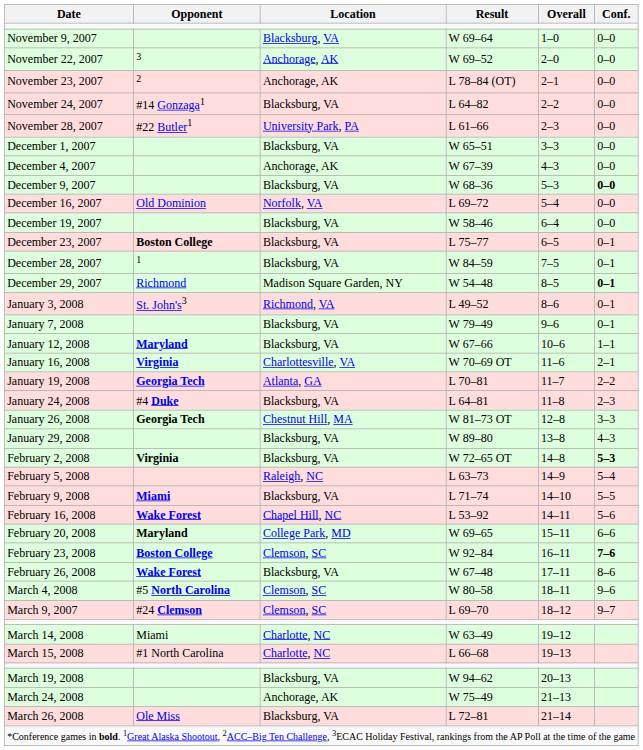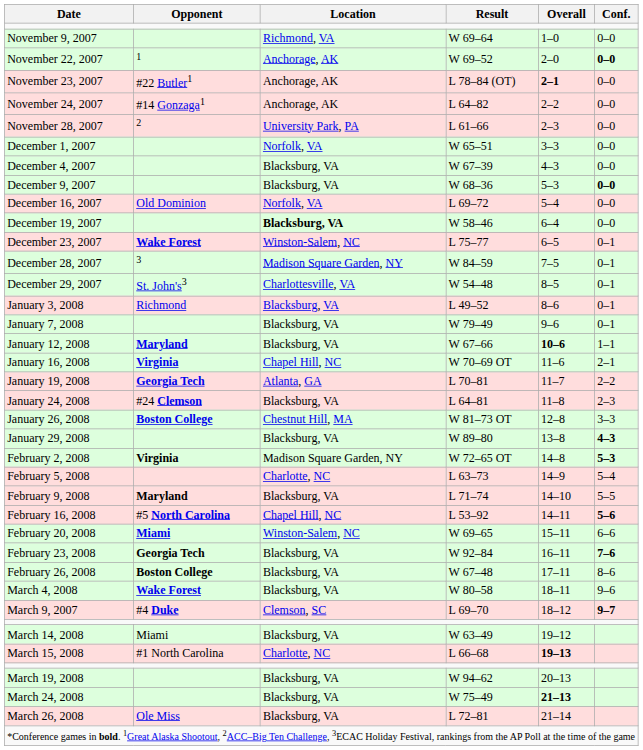 <table class="wikitable">
 <tr>
 <th>Date</th>
 <th>Opponent</th>
 <th>Location</th>
 <th>Result</th>
 <th>Overall</th>
 <th>Conf.</th>
 </tr>
 <tr>
 <td colspan="7"></td>
 </tr>
 <tr style="background: #ddffdd;">
 <td>November 9, 2007</td>
 <td></td>
-<td><a href='#'>Blacksburg</a>, <a href='#'>VA</a></td>
+<td><a href='#'>Richmond</a>, <a href='#'>VA</a></td>
 <td>W 69–64</td>
 <td>1–0</td>
 <td>0–0</td>
 </tr>
 <tr style="background: #ddffdd;">
 <td>November 22, 2007</td>
-<td><sup>3</sup></td>
+<td><sup>1</sup></td>
 <td><a href='#'>Anchorage</a>, <a href='#'>AK</a></td>
 <td>W 69–52</td>
 <td>2–0</td>
-<td>0–0</td>
+<td><strong>0–0</strong></td>
 </tr>
 <tr style="background: #ffdddd;">
 <td>November 23, 2007</td>
-<td><sup>2</sup></td>
+<td>#22 <a href='#'>Butler</a><sup>1</sup></td>
 <td>Anchorage, AK</td>
 <td>L 78–84 (OT)</td>
-<td>2–1</td>
+<td><strong>2–1</strong></td>
 <td>0–0</td>
 </tr>
 <tr style="background: #ffdddd;">
 <td>November 24, 2007</td>
 <td>#14 <a href='#'>Gonzaga</a><sup>1</sup></td>
-<td>Blacksburg, VA</td>
+<td>Anchorage, AK</td>
 <td>L 64–82</td>
 <td>2–2</td>
 <td>0–0</td>
 </tr>
 <tr style="background: #ffdddd">
 <td>November 28, 2007</td>
-<td>#22 <a href='#'>Butler</a><sup>1</sup></td>
+<td><sup>2</sup></td>
 <td><a href='#'>University Park</a>, <a href='#'>PA</a></td>
 <td>L 61–66</td>
 <td>2–3</td>
 <td>0–0</td>
 </tr>
 <tr style="background: #ddffdd;">
 <td>December 1, 2007</td>
 <td></td>
-<td>Blacksburg, VA</td>
+<td><a href='#'>Norfolk</a>, <a href='#'>VA</a></td>
 <td>W 65–51</td>
 <td>3–3</td>
 <td>0–0</td>
 </tr>
 <tr style="background: #ddffdd;">
 <td>December 4, 2007</td>
 <td></td>
-<td>Anchorage, AK</td>
+<td>Blacksburg, VA</td>
 <td>W 67–39</td>
 <td>4–3</td>
 <td>0–0</td>
 </tr>
 <tr style="background: #ddffdd;">
 <td>December 9, 2007</td>
 <td></td>
 <td>Blacksburg, VA</td>
 <td>W 68–36</td>
 <td>5–3</td>
 <td><strong>0–0</strong></td>
 </tr>
 <tr style="background: #ffdddd">
 <td>December 16, 2007</td>
 <td><a href='#'>Old Dominion</a></td>
 <td><a href='#'>Norfolk</a>, <a href='#'>VA</a></td>
 <td>L 69–72</td>
 <td>5–4</td>
 <td>0–0</td>
 </tr>
 <tr style="background: #ddffdd">
 <td>December 19, 2007</td>
 <td></td>
-<td>Blacksburg, VA</td>
+<td><strong>Blacksburg, VA</strong></td>
 <td>W 58–46</td>
 <td>6–4</td>
 <td>0–0</td>
 </tr>
 <tr style="background: #ffdddd">
 <td>December 23, 2007</td>
-<td><strong>Boston College</strong></td>
-<td>Blacksburg, VA</td>
+<td><strong><a href='#'>Wake Forest</a></strong></td>
+<td><a href='#'>Winston-Salem</a>, <a href='#'>NC</a></td>
 <td>L 75–77</td>
 <td>6–5</td>
 <td>0–1</td>
 </tr>
 <tr style="background: #ddffdd;">
 <td>December 28, 2007</td>
-<td><sup>1</sup></td>
-<td>Blacksburg, VA</td>
+<td><sup>3</sup></td>
+<td><a href='#'>Madison Square Garden</a>, <a href='#'>NY</a></td>
 <td>W 84–59</td>
 <td>7–5</td>
 <td>0–1</td>
 </tr>
 <tr style="background: #ddffdd;">
 <td>December 29, 2007</td>
-<td><a href='#'>Richmond</a></td>
-<td>Madison Square Garden, NY</td>
+<td><a href='#'>St. John's</a><sup>3</sup></td>
+<td><a href='#'>Charlottesville</a>, <a href='#'>VA</a></td>
 <td>W 54–48</td>
 <td>8–5</td>
-<td><strong>0–1</strong></td>
+<td>0–1</td>
 </tr>
 <tr style="background: #ffdddd;">
 <td>January 3, 2008</td>
-<td><a href='#'>St. John's</a><sup>3</sup></td>
-<td><a href='#'>Richmond</a>, <a href='#'>VA</a></td>
+<td><a href='#'>Richmond</a></td>
+<td><a href='#'>Blacksburg</a>, <a href='#'>VA</a></td>
 <td>L 49–52</td>
 <td>8–6</td>
 <td>0–1</td>
 </tr>
 <tr style="background: #ddffdd;">
 <td>January 7, 2008</td>
 <td></td>
 <td>Blacksburg, VA</td>
 <td>W 79–49</td>
 <td>9–6</td>
 <td>0–1</td>
 </tr>
 <tr style="background: #ddffdd;">
 <td>January 12, 2008</td>
 <td><strong><a href='#'>Maryland</a></strong></td>
 <td>Blacksburg, VA</td>
 <td>W 67–66</td>
-<td>10–6</td>
+<td><strong>10–6</strong></td>
 <td>1–1</td>
 </tr>
 <tr style="background: #ddffdd;">
 <td>January 16, 2008</td>
 <td><strong><a href='#'>Virginia</a></strong></td>
-<td><a href='#'>Charlottesville</a>, <a href='#'>VA</a></td>
+<td><a href='#'>Chapel Hill</a>, <a href='#'>NC</a></td>
 <td>W 70–69 OT</td>
 <td>11–6</td>
 <td>2–1</td>
 </tr>
 <tr style="background: #ffdddd;">
 <td>January 19, 2008</td>
 <td><strong><a href='#'>Georgia Tech</a></strong></td>
 <td><a href='#'>Atlanta</a>, <a href='#'>GA</a></td>
 <td>L 70–81</td>
 <td>11–7</td>
 <td>2–2</td>
 </tr>
 <tr style="background: #ffdddd;">
 <td>January 24, 2008</td>
-<td>#4 <strong><a href='#'>Duke</a></strong></td>
+<td>#24 <strong><a href='#'>Clemson</a></strong></td>
 <td>Blacksburg, VA</td>
 <td>L 64–81</td>
 <td>11–8</td>
 <td>2–3</td>
 </tr>
 <tr style="background: #ddffdd;">
 <td>January 26, 2008</td>
-<td><strong>Georgia Tech</strong></td>
+<td><strong><a href='#'>Boston College</a></strong></td>
 <td><a href='#'>Chestnut Hill</a>, <a href='#'>MA</a></td>
 <td>W 81–73 OT</td>
 <td>12–8</td>
 <td>3–3</td>
 </tr>
 <tr style="background: #ddffdd;">
 <td>January 29, 2008</td>
 <td><strong></strong></td>
 <td>Blacksburg, VA</td>
 <td>W 89–80</td>
 <td>13–8</td>
-<td>4–3</td>
+<td><strong>4–3</strong></td>
 </tr>
 <tr style="background: #ddffdd;">
 <td>February 2, 2008</td>
 <td><strong>Virginia</strong></td>
-<td>Blacksburg, VA</td>
+<td>Madison Square Garden, NY</td>
 <td>W 72–65 OT</td>
 <td>14–8</td>
 <td><strong>5–3</strong></td>
 </tr>
 <tr style="background: #ffdddd;">
 <td>February 5, 2008</td>
 <td><strong></strong></td>
-<td><a href='#'>Raleigh</a>, <a href='#'>NC</a></td>
+<td><a href='#'>Charlotte</a>, <a href='#'>NC</a></td>
 <td>L 63–73</td>
 <td>14–9</td>
 <td>5–4</td>
 </tr>
 <tr style="background: #ffdddd;">
 <td>February 9, 2008</td>
-<td><strong><a href='#'>Miami</a></strong></td>
+<td><strong>Maryland</strong></td>
 <td>Blacksburg, VA</td>
 <td>L 71–74</td>
 <td>14–10</td>
 <td>5–5</td>
 </tr>
 <tr style="background: #ffdddd;">
 <td>February 16, 2008</td>
-<td><strong><a href='#'>Wake Forest</a></strong></td>
+<td>#5 <strong><a href='#'>North Carolina</a></strong></td>
 <td><a href='#'>Chapel Hill</a>, <a href='#'>NC</a></td>
 <td>L 53–92</td>
 <td>14–11</td>
-<td>5–6</td>
+<td><strong>5–6</strong></td>
 </tr>
 <tr style="background: #ddffdd;">
 <td>February 20, 2008</td>
-<td><strong>Maryland</strong></td>
-<td><a href='#'>College Park</a>, <a href='#'>MD</a></td>
+<td><strong><a href='#'>Miami</a></strong></td>
+<td><a href='#'>Winston-Salem</a>, <a href='#'>NC</a></td>
 <td>W 69–65</td>
 <td>15–11</td>
 <td>6–6</td>
 </tr>
 <tr style="background: #ddffdd;">
 <td>February 23, 2008</td>
-<td><strong><a href='#'>Boston College</a></strong></td>
-<td><a href='#'>Clemson</a>, <a href='#'>SC</a></td>
+<td><strong>Georgia Tech</strong></td>
+<td>Blacksburg, VA</td>
 <td>W 92–84</td>
 <td>16–11</td>
 <td><strong>7–6</strong></td>
 </tr>
 <tr style="background: #ddffdd;">
 <td>February 26, 2008</td>
-<td><strong><a href='#'>Wake Forest</a></strong></td>
+<td><strong>Boston College</strong></td>
 <td>Blacksburg, VA</td>
 <td>W 67–48</td>
 <td>17–11</td>
 <td>8–6</td>
 </tr>
 <tr style="background: #ddffdd;">
 <td>March 4, 2008</td>
-<td>#5 <strong><a href='#'>North Carolina</a></strong></td>
-<td><a href='#'>Clemson</a>, <a href='#'>SC</a></td>
+<td><strong><a href='#'>Wake Forest</a></strong></td>
+<td>Blacksburg, VA</td>
 <td>W 80–58</td>
 <td>18–11</td>
 <td>9–6</td>
 </tr>
 <tr style="background: #ffdddd;">
 <td>March 9, 2007</td>
-<td>#24 <strong><a href='#'>Clemson</a></strong></td>
+<td>#4 <strong><a href='#'>Duke</a></strong></td>
 <td><a href='#'>Clemson</a>, <a href='#'>SC</a></td>
 <td>L 69–70</td>
 <td>18–12</td>
-<td>9–7</td>
+<td><strong>9–7</strong></td>
 </tr>
 <tr>
 <td colspan="7"></td>
 </tr>
 <tr style="background: #ddffdd;">
 <td>March 14, 2008</td>
 <td>Miami</td>
-<td><a href='#'>Charlotte</a>, <a href='#'>NC</a></td>
+<td>Blacksburg, VA</td>
 <td>W 63–49</td>
 <td>19–12</td>
 <td></td>
 </tr>
 <tr style="background: #ffdddd;">
 <td>March 15, 2008</td>
 <td>#1 North Carolina</td>
 <td><a href='#'>Charlotte</a>, <a href='#'>NC</a></td>
 <td>L 66–68</td>
-<td>19–13</td>
+<td><strong>19–13</strong></td>
 <td></td>
 </tr>
 <tr NIT, Quarterfinals>
 <td colspan="7"></td>
 </tr>
 <tr style="background: #ddffdd;">
 <td>March 19, 2008</td>
 <td></td>
 <td>Blacksburg, VA</td>
 <td>W 94–62</td>
 <td>20–13</td>
 <td></td>
 </tr>
 <tr style="background: #ddffdd;">
 <td>March 24, 2008</td>
 <td></td>
-<td>Anchorage, AK</td>
+<td>Blacksburg, VA</td>
 <td>W 75–49</td>
-<td>21–13</td>
+<td><strong>21–13</strong></td>
 <td></td>
 </tr>
 <tr style="background: #ffdddd;">
 <td>March 26, 2008</td>
 <td><a href='#'>Ole Miss</a></td>
 <td>Blacksburg, VA</td>
 <td>L 72–81</td>
 <td>21–14</td>
 <td></td>
 </tr>
 <tr>
 <td colspan="7"><small>*Conference games in <strong>bold</strong>. <sup>1</sup><a href='#'>Great Alaska Shootout</a>, <sup>2</sup><a href='#'>ACC–Big Ten Challenge</a>, <sup>3</sup>ECAC Holiday Festival, rankings from the AP Poll at the time of the game</small></td>
 </tr>
 </table>
